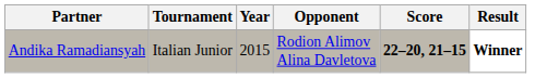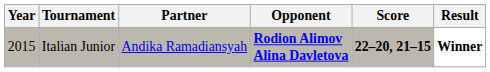 <table class="sortable wikitable" style="font-size: 90%">
 <tr>
+<th>Year</th>
+<th>Tournament</th>
 <th>Partner</th>
-<th>Tournament</th>
-<th>Year</th>
 <th>Opponent</th>
 <th>Score</th>
 <th>Result</th>
 </tr>
 <tr style="background:#BDB8AD">
+<td align="center">2015</td>
+<td align="left">Italian Junior</td>
 <td align="left"> <a href='#'>Andika Ramadiansyah</a></td>
-<td align="left">Italian Junior</td>
-<td align="center">2015</td>
-<td align="left"> <a href='#'>Rodion Alimov</a> <br>  <a href='#'>Alina Davletova</a></td>
+<td align="left"><strong> <a href='#'>Rodion Alimov</a> <br>  <a href='#'>Alina Davletova</a></strong></td>
 <td align="left"><strong>22–20, 21–15</strong></td>
 <td style="text-align:left; background:white"> <strong>Winner</strong></td>
 </tr>
 </table>
